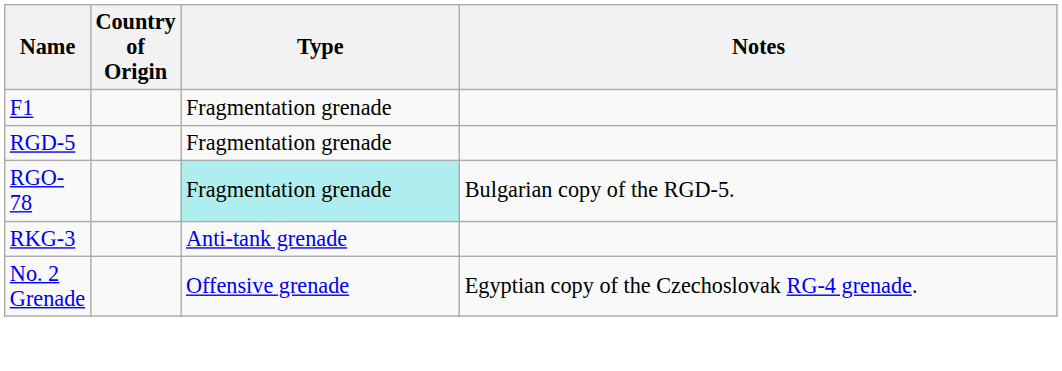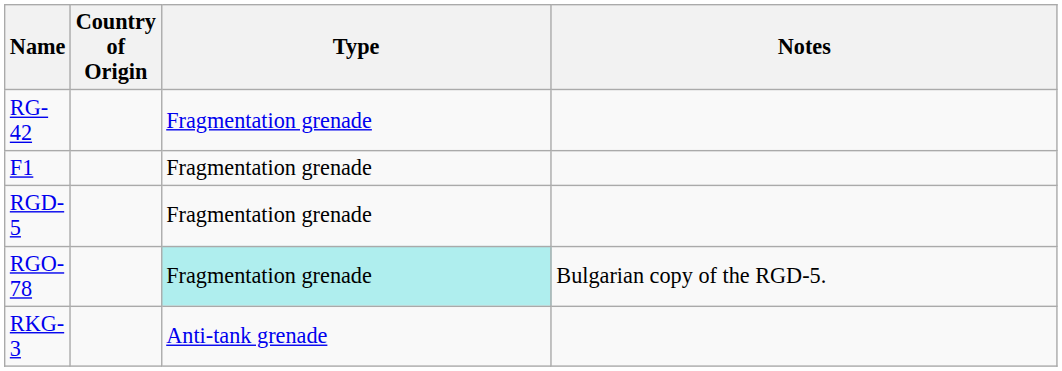 <table class="wikitable" width="60%" border="0">
 <tr>
 <th width="5%">Name</th>
 <th width="5%">Country of Origin</th>
 <th>Type</th>
 <th>Notes</th>
+</tr>
+<tr>
+<td><a href='#'>RG-42</a></td>
+<td></td>
+<td><a href='#'>Fragmentation grenade</a></td>
+<td></td>
 </tr>
 <tr>
 <td><a href='#'>F1</a></td>
 <td></td>
 <td>Fragmentation grenade</td>
 <td></td>
 </tr>
 <tr>
 <td><a href='#'>RGD-5</a></td>
 <td></td>
 <td>Fragmentation grenade</td>
 <td></td>
 </tr>
 <tr>
 <td><a href='#'>RGO-78</a></td>
 <td></td>
 <td style="background: paleturquoise;">Fragmentation grenade</td>
 <td>Bulgarian copy of the RGD-5.</td>
 </tr>
 <tr>
 <td><a href='#'>RKG-3</a></td>
 <td></td>
 <td><a href='#'>Anti-tank grenade</a></td>
 <td></td>
 </tr>
-<tr>
-<td><a href='#'>No. 2 Grenade</a></td>
-<td></td>
-<td><a href='#'>Offensive grenade</a></td>
-<td>Egyptian copy of the Czechoslovak <a href='#'>RG-4 grenade</a>.</td>
-</tr>
 </table>
